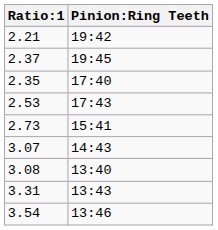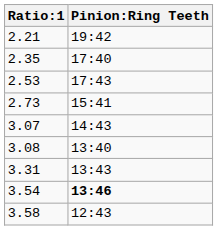 <table class="wikitable sortable">
 <tr>
 <th>Ratio:1</th>
 <th>Pinion:Ring Teeth</th>
 </tr>
 <tr>
 <td>2.21</td>
 <td>19:42</td>
-</tr>
-<tr>
-<td>2.37</td>
-<td>19:45</td>
 </tr>
 <tr>
 <td>2.35</td>
 <td>17:40</td>
 </tr>
 <tr>
 <td>2.53</td>
 <td>17:43</td>
 </tr>
 <tr>
 <td>2.73</td>
 <td>15:41</td>
 </tr>
 <tr>
 <td>3.07</td>
 <td>14:43</td>
 </tr>
 <tr>
 <td>3.08</td>
 <td>13:40</td>
 </tr>
 <tr>
 <td>3.31</td>
 <td>13:43</td>
 </tr>
 <tr>
 <td>3.54</td>
-<td>13:46</td>
+<td><strong>13:46</strong></td>
+</tr>
+<tr>
+<td>3.58</td>
+<td>12:43</td>
 </tr>
 </table>
